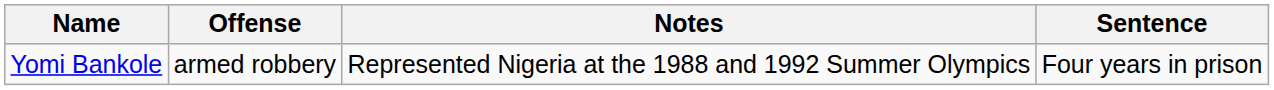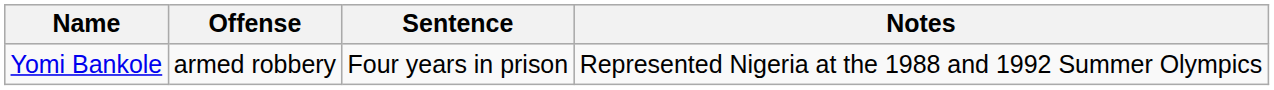 <table class="wikitable">
 <tr>
 <th>Name</th>
 <th>Offense</th>
+<th>Sentence</th>
 <th>Notes</th>
-<th>Sentence</th>
 </tr>
 <tr>
 <td><a href='#'>Yomi Bankole</a></td>
 <td>armed robbery</td>
+<td>Four years in prison</td>
 <td>Represented Nigeria at the 1988 and 1992 Summer Olympics</td>
-<td>Four years in prison</td>
 </tr>
 </table>
